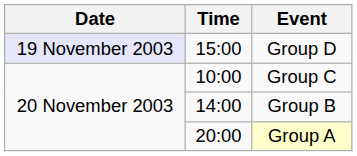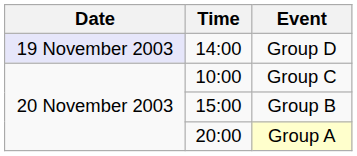 <table class = "wikitable" style="text-align:center;">
 <tr>
 <th width=150>Date</th>
 <th width=50>Time</th>
 <th width=80>Event</th>
 </tr>
 <tr>
 <td style="background: lavender;">19 November 2003</td>
-<td>15:00</td>
+<td>14:00</td>
 <td>Group D</td>
 </tr>
 <tr>
 <td rowspan=3>20 November 2003</td>
 <td>10:00</td>
 <td>Group C</td>
 </tr>
 <tr>
-<td>14:00</td>
+<td>15:00</td>
 <td>Group B</td>
 </tr>
 <tr>
 <td>20:00</td>
 <td bgcolor=ffffcc>Group A</td>
 </tr>
 </table>
